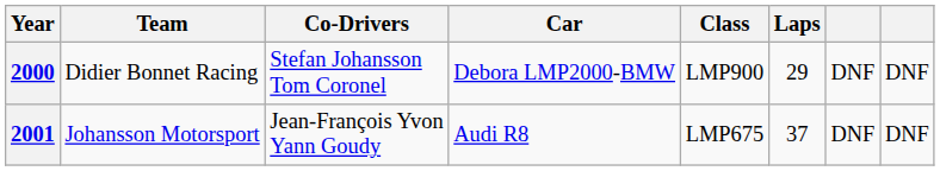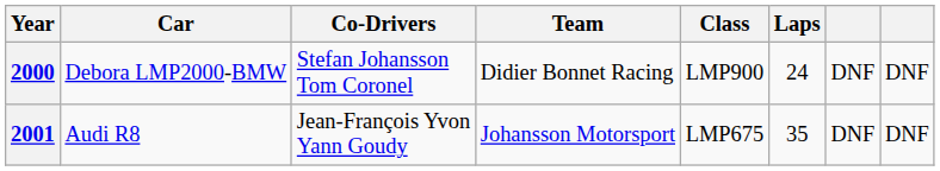 <table class="wikitable" style="text-align:center; font-size:90%">
 <tr>
 <th>Year</th>
+<th>Car</th>
+<th>Co-Drivers</th>
 <th>Team</th>
-<th>Co-Drivers</th>
-<th>Car</th>
 <th>Class</th>
 <th>Laps</th>
 <th></th>
 <th></th>
 </tr>
 <tr>
 <th><a href='#'>2000</a></th>
+<td align="left"><a href='#'>Debora LMP2000</a>-<a href='#'>BMW</a></td>
+<td align="left"> <a href='#'>Stefan Johansson</a><br> <a href='#'>Tom Coronel</a></td>
 <td align="left"> Didier Bonnet Racing</td>
-<td align="left"> <a href='#'>Stefan Johansson</a><br> <a href='#'>Tom Coronel</a></td>
-<td align="left"><a href='#'>Debora LMP2000</a>-<a href='#'>BMW</a></td>
 <td>LMP900</td>
-<td>29</td>
+<td>24</td>
 <td>DNF</td>
 <td>DNF</td>
 </tr>
 <tr>
 <th><a href='#'>2001</a></th>
+<td align="left"><a href='#'>Audi R8</a></td>
+<td align="left"> Jean-François Yvon<br> <a href='#'>Yann Goudy</a></td>
 <td align="left"> <a href='#'>Johansson Motorsport</a></td>
-<td align="left"> Jean-François Yvon<br> <a href='#'>Yann Goudy</a></td>
-<td align="left"><a href='#'>Audi R8</a></td>
 <td>LMP675</td>
-<td>37</td>
+<td>35</td>
 <td>DNF</td>
 <td>DNF</td>
 </tr>
 </table>
